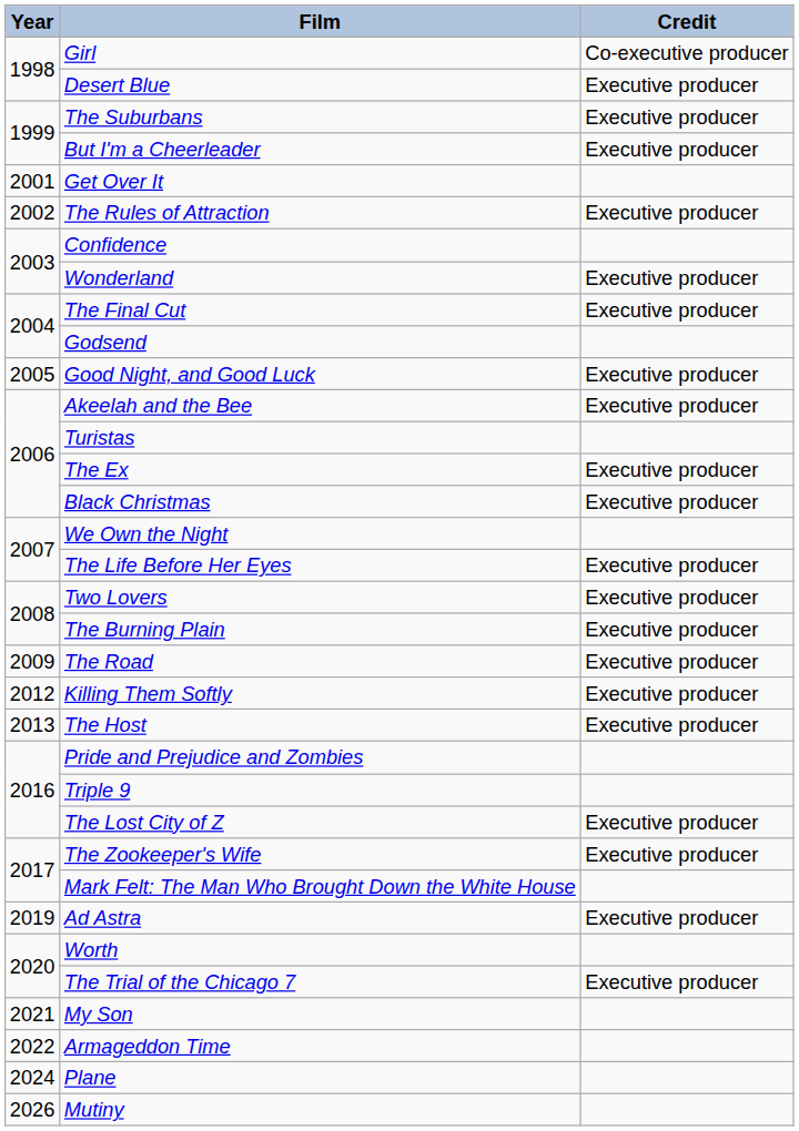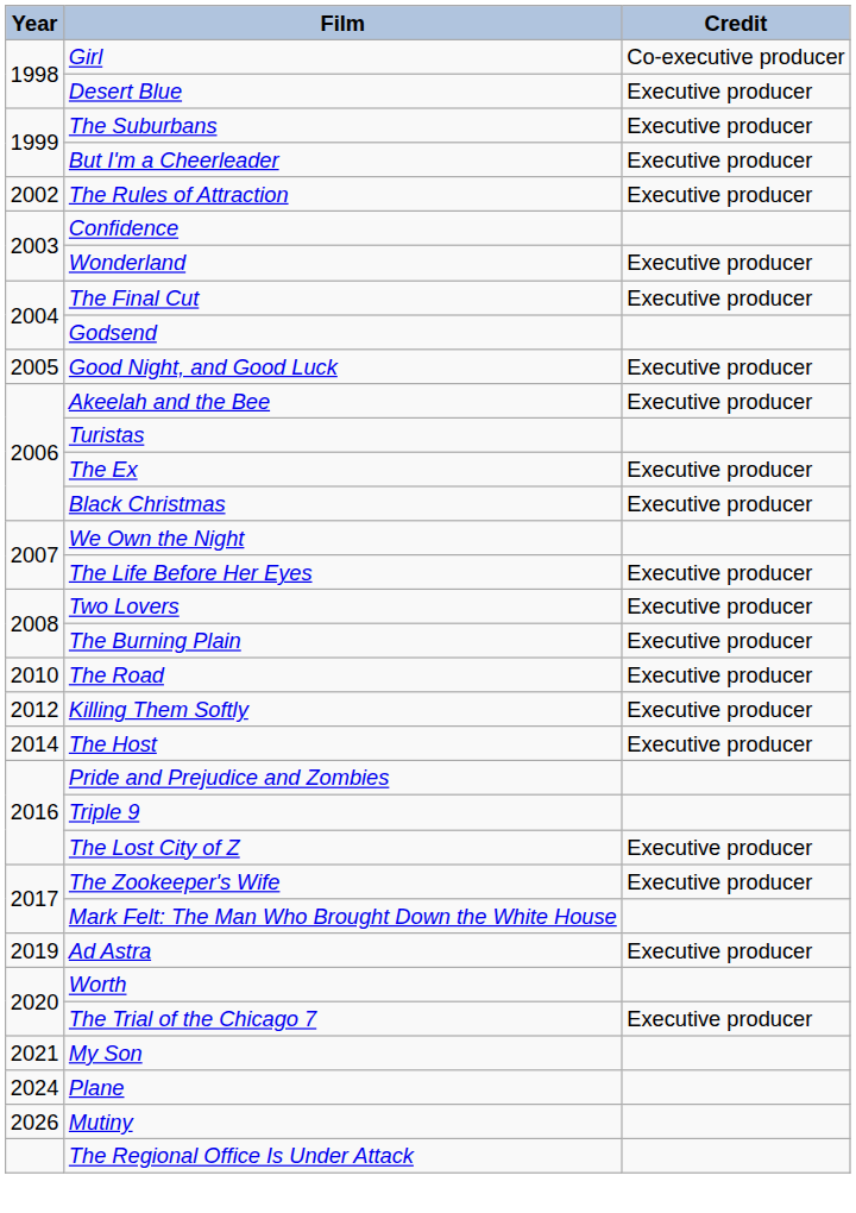 <table class="wikitable" style="font-size:95%;">
 <tr>
 <th style="background:#B0C4DE;">Year</th>
 <th style="background:#B0C4DE;">Film</th>
 <th style="background:#B0C4DE;">Credit</th>
 </tr>
 <tr>
 <td rowspan=2>1998</td>
 <td><em><a href='#'>Girl</a></em></td>
 <td>Co-executive producer</td>
 </tr>
 <tr>
 <td><em><a href='#'>Desert Blue</a></em></td>
 <td>Executive producer</td>
 </tr>
 <tr>
 <td rowspan=2>1999</td>
 <td><em><a href='#'>The Suburbans</a></em></td>
 <td>Executive producer</td>
 </tr>
 <tr>
 <td><em><a href='#'>But I'm a Cheerleader</a></em></td>
 <td>Executive producer</td>
-</tr>
-<tr>
-<td>2001</td>
-<td><em><a href='#'>Get Over It</a></em></td>
-<td></td>
 </tr>
 <tr>
 <td>2002</td>
 <td><em><a href='#'>The Rules of Attraction</a></em></td>
 <td>Executive producer</td>
 </tr>
 <tr>
 <td rowspan=2>2003</td>
 <td><em><a href='#'>Confidence</a></em></td>
 <td></td>
 </tr>
 <tr>
 <td><em><a href='#'>Wonderland</a></em></td>
 <td>Executive producer</td>
 </tr>
 <tr>
 <td rowspan=2>2004</td>
 <td><em><a href='#'>The Final Cut</a></em></td>
 <td>Executive producer</td>
 </tr>
 <tr>
 <td><em><a href='#'>Godsend</a></em></td>
 <td></td>
 </tr>
 <tr>
 <td>2005</td>
 <td><em><a href='#'>Good Night, and Good Luck</a></em></td>
 <td>Executive producer</td>
 </tr>
 <tr>
 <td rowspan=4>2006</td>
 <td><em><a href='#'>Akeelah and the Bee</a></em></td>
 <td>Executive producer</td>
 </tr>
 <tr>
 <td><em><a href='#'>Turistas</a></em></td>
 <td></td>
 </tr>
 <tr>
 <td><em><a href='#'>The Ex</a></em></td>
 <td>Executive producer</td>
 </tr>
 <tr>
 <td><em><a href='#'>Black Christmas</a></em></td>
 <td>Executive producer</td>
 </tr>
 <tr>
 <td rowspan=2>2007</td>
 <td><em><a href='#'>We Own the Night</a></em></td>
 <td></td>
 </tr>
 <tr>
 <td><em><a href='#'>The Life Before Her Eyes</a></em></td>
 <td>Executive producer</td>
 </tr>
 <tr>
 <td rowspan=2>2008</td>
 <td><em><a href='#'>Two Lovers</a></em></td>
 <td>Executive producer</td>
 </tr>
 <tr>
 <td><em><a href='#'>The Burning Plain</a></em></td>
 <td>Executive producer</td>
 </tr>
 <tr>
-<td>2009</td>
+<td>2010</td>
 <td><em><a href='#'>The Road</a></em></td>
 <td>Executive producer</td>
 </tr>
 <tr>
 <td>2012</td>
 <td><em><a href='#'>Killing Them Softly</a></em></td>
 <td>Executive producer</td>
 </tr>
 <tr>
-<td>2013</td>
+<td>2014</td>
 <td><em><a href='#'>The Host</a></em></td>
 <td>Executive producer</td>
 </tr>
 <tr>
 <td rowspan=3>2016</td>
 <td><em><a href='#'>Pride and Prejudice and Zombies</a></em></td>
 <td></td>
 </tr>
 <tr>
 <td><em><a href='#'>Triple 9</a></em></td>
 <td></td>
 </tr>
 <tr>
 <td><em><a href='#'>The Lost City of Z</a></em></td>
 <td>Executive producer</td>
 </tr>
 <tr>
 <td rowspan=2>2017</td>
 <td><em><a href='#'>The Zookeeper's Wife</a></em></td>
 <td>Executive producer</td>
 </tr>
 <tr>
 <td><em><a href='#'>Mark Felt: The Man Who Brought Down the White House</a></em></td>
 <td></td>
 </tr>
 <tr>
 <td>2019</td>
 <td><em><a href='#'>Ad Astra</a></em></td>
 <td>Executive producer</td>
 </tr>
 <tr>
 <td rowspan=2>2020</td>
 <td><em><a href='#'>Worth</a></em></td>
 <td></td>
 </tr>
 <tr>
 <td><em><a href='#'>The Trial of the Chicago 7</a></em></td>
 <td>Executive producer</td>
 </tr>
 <tr>
 <td>2021</td>
 <td><em><a href='#'>My Son</a></em></td>
 <td></td>
 </tr>
 <tr>
-<td>2022</td>
-<td><em><a href='#'>Armageddon Time</a></em></td>
-<td></td>
-</tr>
-<tr>
 <td>2024</td>
 <td><em><a href='#'>Plane</a></em></td>
 <td></td>
 </tr>
 <tr>
 <td style="text-align:center;">2026</td>
 <td><em><a href='#'>Mutiny</a></em></td>
 <td></td>
 </tr>
+<tr>
+<td style="text-align:center;"></td>
+<td><em><a href='#'>The Regional Office Is Under Attack</a></em></td>
+<td></td>
+</tr>
 </table>
